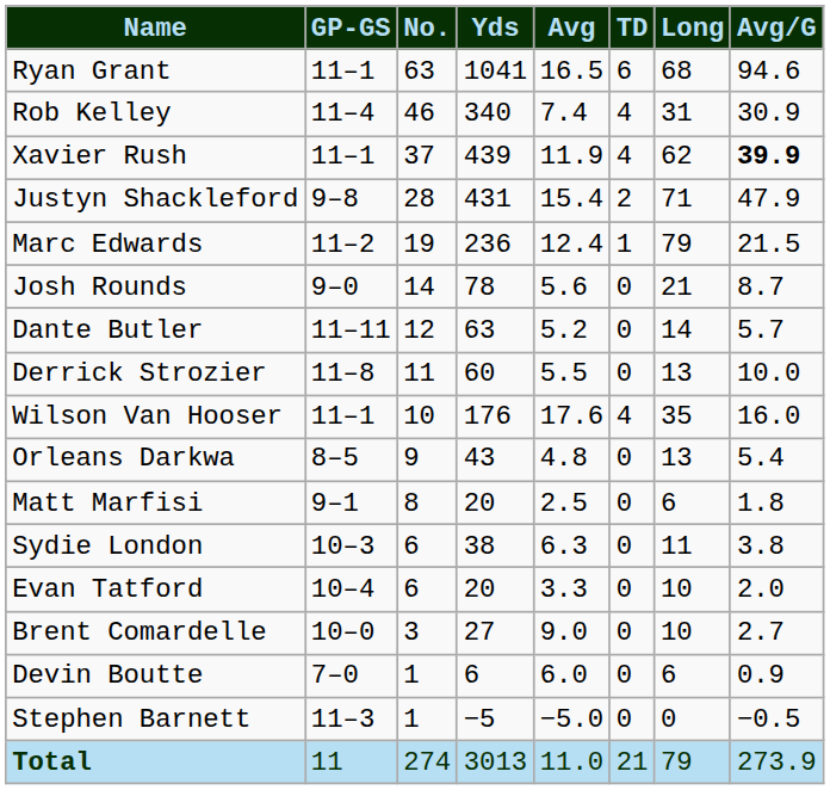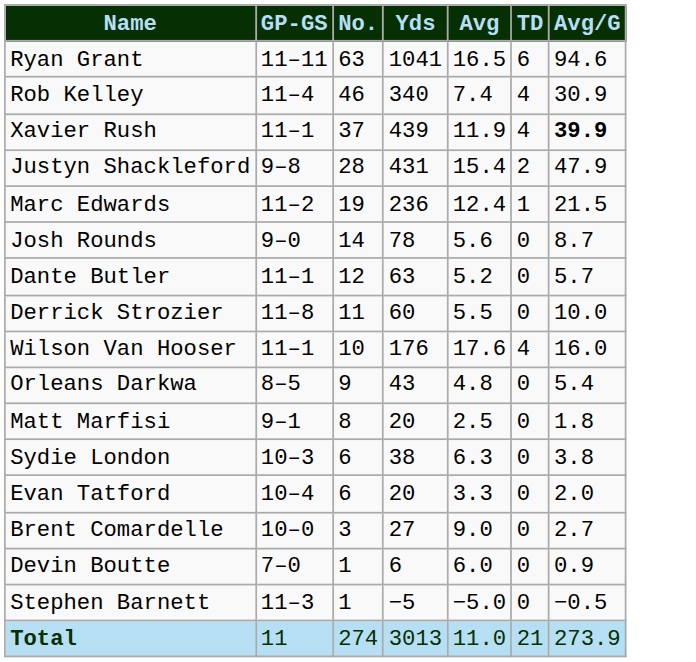 <table class="wikitable" style="white-space:nowrap;">
 <tr>
 <th style="background: #063003; color: #B6DFF4;">Name</th>
 <th style="background: #063003; color: #B6DFF4;">GP-GS</th>
 <th style="background: #063003; color: #B6DFF4;">No.</th>
 <th style="background: #063003; color: #B6DFF4;">Yds</th>
 <th style="background: #063003; color: #B6DFF4;">Avg</th>
 <th style="background: #063003; color: #B6DFF4;">TD</th>
-<th style="background: #063003; color: #B6DFF4;">Long</th>
 <th style="background: #063003; color: #B6DFF4;">Avg/G</th>
 </tr>
 <tr>
 <td>Ryan Grant</td>
-<td>11–1</td>
+<td>11–11</td>
 <td>63</td>
 <td>1041</td>
 <td>16.5</td>
 <td>6</td>
-<td>68</td>
 <td>94.6</td>
 </tr>
 <tr>
 <td>Rob Kelley</td>
 <td>11–4</td>
 <td>46</td>
 <td>340</td>
 <td>7.4</td>
 <td>4</td>
-<td>31</td>
 <td>30.9</td>
 </tr>
 <tr>
 <td>Xavier Rush</td>
 <td>11–1</td>
 <td>37</td>
 <td>439</td>
 <td>11.9</td>
 <td>4</td>
-<td>62</td>
 <td><strong>39.9</strong></td>
 </tr>
 <tr>
 <td>Justyn Shackleford</td>
 <td>9–8</td>
 <td>28</td>
 <td>431</td>
 <td>15.4</td>
 <td>2</td>
-<td>71</td>
 <td>47.9</td>
 </tr>
 <tr>
 <td>Marc Edwards</td>
 <td>11–2</td>
 <td>19</td>
 <td>236</td>
 <td>12.4</td>
 <td>1</td>
-<td>79</td>
 <td>21.5</td>
 </tr>
 <tr>
 <td>Josh Rounds</td>
 <td>9–0</td>
 <td>14</td>
 <td>78</td>
 <td>5.6</td>
 <td>0</td>
-<td>21</td>
 <td>8.7</td>
 </tr>
 <tr>
 <td>Dante Butler</td>
-<td>11–11</td>
+<td>11–1</td>
 <td>12</td>
 <td>63</td>
 <td>5.2</td>
 <td>0</td>
-<td>14</td>
 <td>5.7</td>
 </tr>
 <tr>
 <td>Derrick Strozier</td>
 <td>11–8</td>
 <td>11</td>
 <td>60</td>
 <td>5.5</td>
 <td>0</td>
-<td>13</td>
 <td>10.0</td>
 </tr>
 <tr>
 <td>Wilson Van Hooser</td>
 <td>11–1</td>
 <td>10</td>
 <td>176</td>
 <td>17.6</td>
 <td>4</td>
-<td>35</td>
 <td>16.0</td>
 </tr>
 <tr>
 <td>Orleans Darkwa</td>
 <td>8–5</td>
 <td>9</td>
 <td>43</td>
 <td>4.8</td>
 <td>0</td>
-<td>13</td>
 <td>5.4</td>
 </tr>
 <tr>
 <td>Matt Marfisi</td>
 <td>9–1</td>
 <td>8</td>
 <td>20</td>
 <td>2.5</td>
 <td>0</td>
-<td>6</td>
 <td>1.8</td>
 </tr>
 <tr>
 <td>Sydie London</td>
 <td>10–3</td>
 <td>6</td>
 <td>38</td>
 <td>6.3</td>
 <td>0</td>
-<td>11</td>
 <td>3.8</td>
 </tr>
 <tr>
 <td>Evan Tatford</td>
 <td>10–4</td>
 <td>6</td>
 <td>20</td>
 <td>3.3</td>
 <td>0</td>
-<td>10</td>
 <td>2.0</td>
 </tr>
 <tr>
 <td>Brent Comardelle</td>
 <td>10–0</td>
 <td>3</td>
 <td>27</td>
 <td>9.0</td>
 <td>0</td>
-<td>10</td>
 <td>2.7</td>
 </tr>
 <tr>
 <td>Devin Boutte</td>
 <td>7–0</td>
 <td>1</td>
 <td>6</td>
 <td>6.0</td>
 <td>0</td>
-<td>6</td>
 <td>0.9</td>
 </tr>
 <tr>
 <td>Stephen Barnett</td>
 <td>11–3</td>
 <td>1</td>
 <td>−5</td>
 <td>−5.0</td>
-<td>0</td>
 <td>0</td>
 <td>−0.5</td>
 </tr>
 <tr style="background: #B6DFF4; color: #063003;">
 <td><strong>Total</strong></td>
 <td>11</td>
 <td>274</td>
 <td>3013</td>
 <td>11.0</td>
 <td>21</td>
-<td>79</td>
 <td>273.9</td>
 </tr>
 </table>
